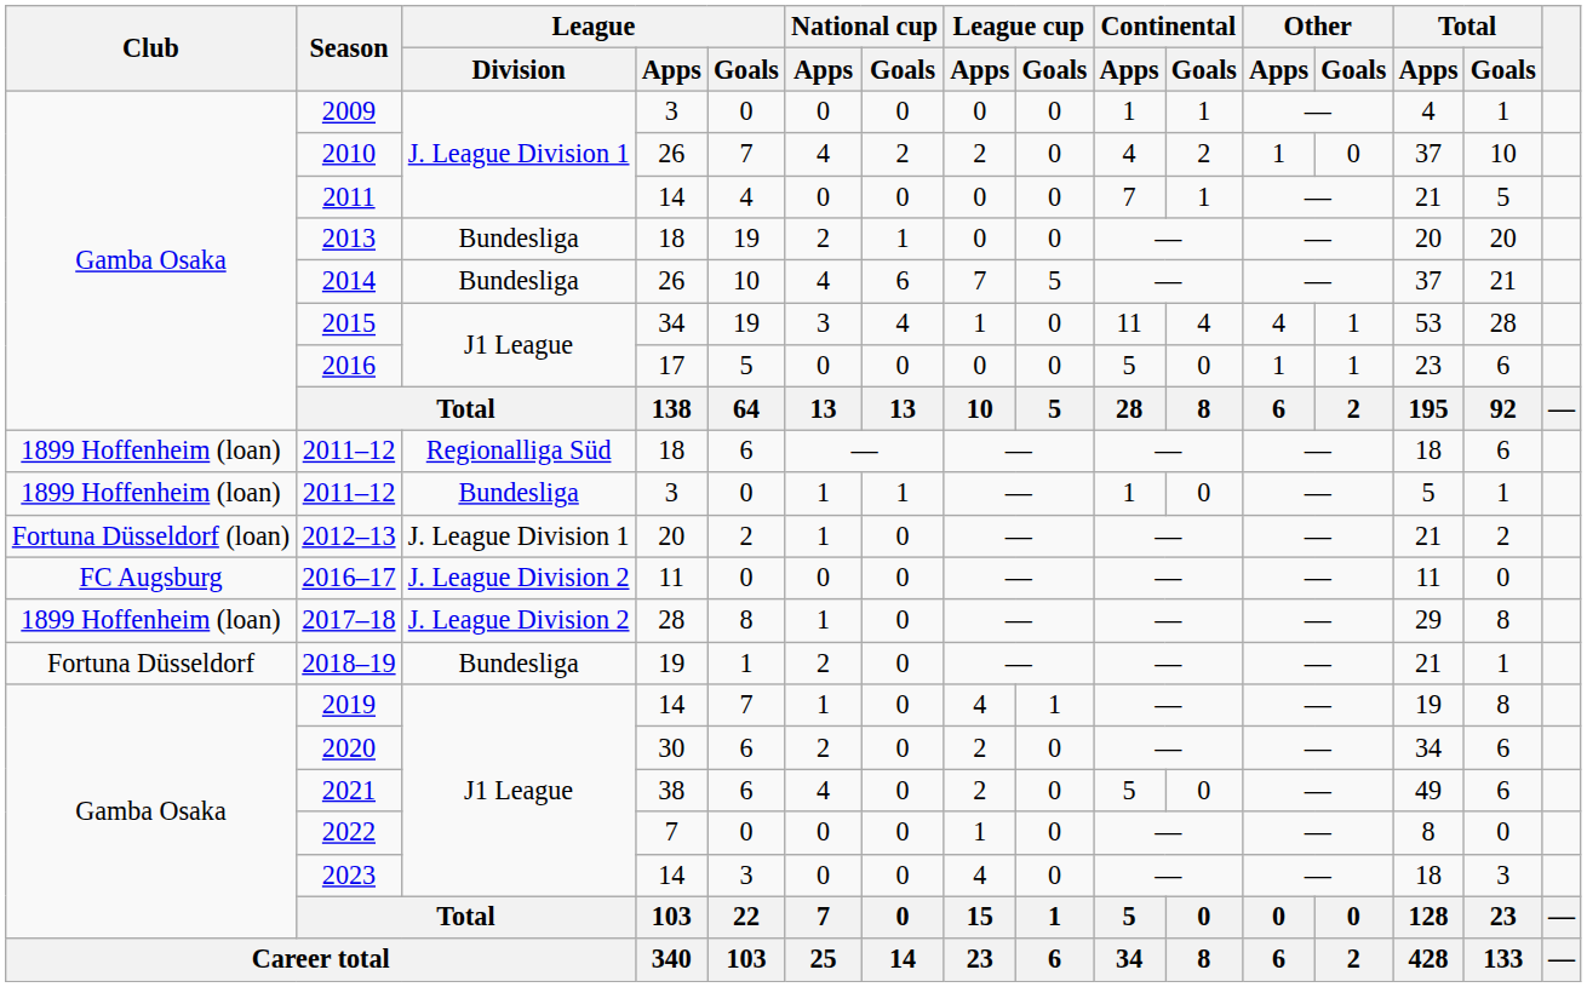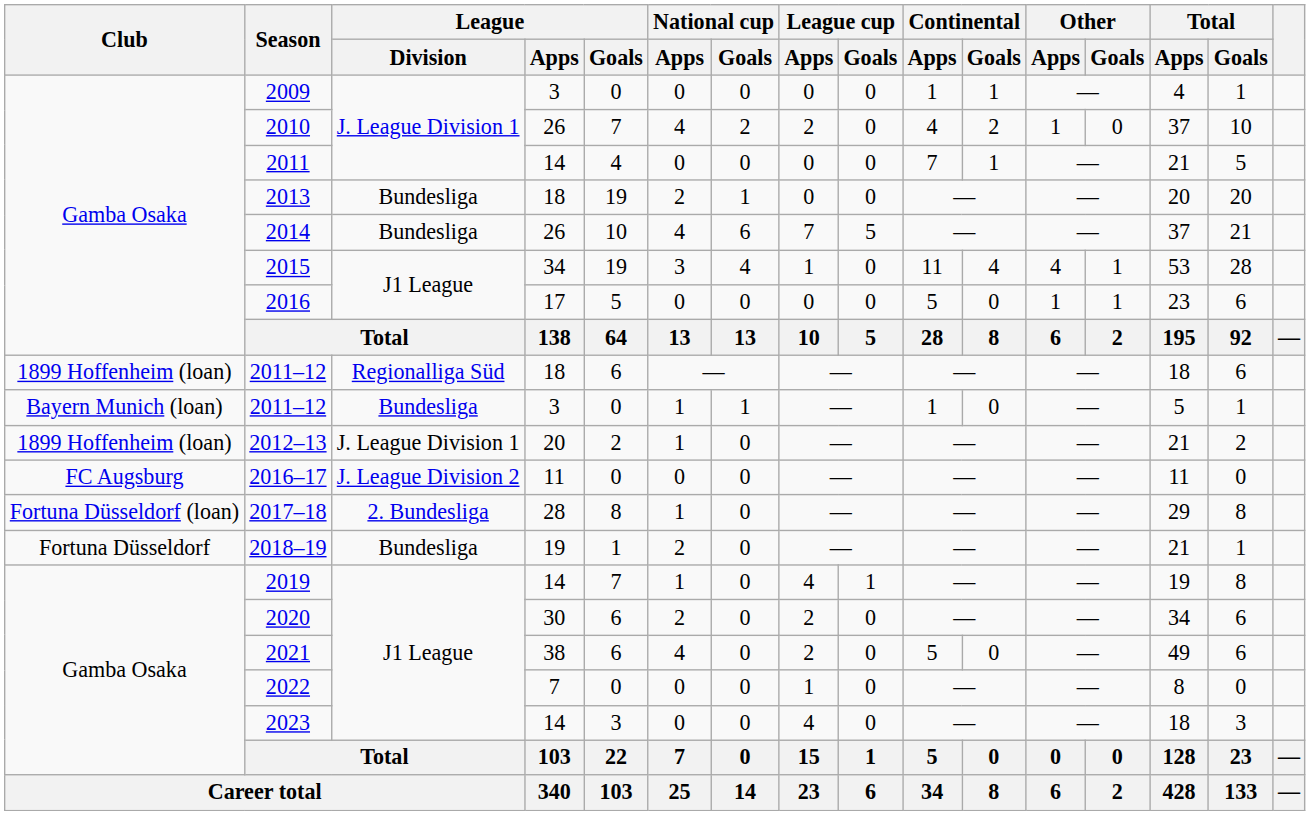 <table class="wikitable" style="text-align:center">
 <tr>
 <th rowspan="2">Club</th>
 <th rowspan="2">Season</th>
 <th colspan="3">League</th>
 <th colspan="2">National cup</th>
 <th colspan="2">League cup</th>
 <th colspan="2">Continental</th>
 <th colspan="2">Other</th>
 <th colspan="2">Total</th>
 <th rowspan="2"></th>
 </tr>
 <tr>
 <th>Division</th>
 <th>Apps</th>
 <th>Goals</th>
 <th>Apps</th>
 <th>Goals</th>
 <th>Apps</th>
 <th>Goals</th>
 <th>Apps</th>
 <th>Goals</th>
 <th>Apps</th>
 <th>Goals</th>
 <th>Apps</th>
 <th>Goals</th>
 </tr>
 <tr>
 <td rowspan="8"><a href='#'>Gamba Osaka</a></td>
 <td><a href='#'>2009</a></td>
 <td rowspan="3"><a href='#'>J. League Division 1</a></td>
 <td>3</td>
 <td>0</td>
 <td>0</td>
 <td>0</td>
 <td>0</td>
 <td>0</td>
 <td>1</td>
 <td>1</td>
 <td colspan="2">—</td>
 <td>4</td>
 <td>1</td>
 <td></td>
 </tr>
 <tr>
 <td><a href='#'>2010</a></td>
 <td>26</td>
 <td>7</td>
 <td>4</td>
 <td>2</td>
 <td>2</td>
 <td>0</td>
 <td>4</td>
 <td>2</td>
 <td>1</td>
 <td>0</td>
 <td>37</td>
 <td>10</td>
 <td></td>
 </tr>
 <tr>
 <td><a href='#'>2011</a></td>
 <td>14</td>
 <td>4</td>
 <td>0</td>
 <td>0</td>
 <td>0</td>
 <td>0</td>
 <td>7</td>
 <td>1</td>
 <td colspan="2">—</td>
 <td>21</td>
 <td>5</td>
 <td></td>
 </tr>
 <tr>
 <td><a href='#'>2013</a></td>
 <td>Bundesliga</td>
 <td>18</td>
 <td>19</td>
 <td>2</td>
 <td>1</td>
 <td>0</td>
 <td>0</td>
 <td colspan="2">—</td>
 <td colspan="2">—</td>
 <td>20</td>
 <td>20</td>
 <td></td>
 </tr>
 <tr>
 <td><a href='#'>2014</a></td>
 <td>Bundesliga</td>
 <td>26</td>
 <td>10</td>
 <td>4</td>
 <td>6</td>
 <td>7</td>
 <td>5</td>
 <td colspan="2">—</td>
 <td colspan="2">—</td>
 <td>37</td>
 <td>21</td>
 <td></td>
 </tr>
 <tr>
 <td><a href='#'>2015</a></td>
 <td rowspan="2">J1 League</td>
 <td>34</td>
 <td>19</td>
 <td>3</td>
 <td>4</td>
 <td>1</td>
 <td>0</td>
 <td>11</td>
 <td>4</td>
 <td>4</td>
 <td>1</td>
 <td>53</td>
 <td>28</td>
 <td></td>
 </tr>
 <tr>
 <td><a href='#'>2016</a></td>
 <td>17</td>
 <td>5</td>
 <td>0</td>
 <td>0</td>
 <td>0</td>
 <td>0</td>
 <td>5</td>
 <td>0</td>
 <td>1</td>
 <td>1</td>
 <td>23</td>
 <td>6</td>
 <td></td>
 </tr>
 <tr>
 <th colspan="2">Total</th>
 <th>138</th>
 <th>64</th>
 <th>13</th>
 <th>13</th>
 <th>10</th>
 <th>5</th>
 <th>28</th>
 <th>8</th>
 <th>6</th>
 <th>2</th>
 <th>195</th>
 <th>92</th>
 <th>—</th>
 </tr>
 <tr>
 <td><a href='#'>1899 Hoffenheim</a> (loan)</td>
 <td><a href='#'>2011–12</a></td>
 <td><a href='#'>Regionalliga Süd</a></td>
 <td>18</td>
 <td>6</td>
 <td colspan="2">—</td>
 <td colspan="2">—</td>
 <td colspan="2">—</td>
 <td colspan="2">—</td>
 <td>18</td>
 <td>6</td>
 <td></td>
 </tr>
 <tr>
-<td><a href='#'>1899 Hoffenheim</a> (loan)</td>
+<td><a href='#'>Bayern Munich</a> (loan)</td>
 <td><a href='#'>2011–12</a></td>
 <td><a href='#'>Bundesliga</a></td>
 <td>3</td>
 <td>0</td>
 <td>1</td>
 <td>1</td>
 <td colspan="2">—</td>
 <td>1</td>
 <td>0</td>
 <td colspan="2">—</td>
 <td>5</td>
 <td>1</td>
 <td></td>
 </tr>
 <tr>
-<td><a href='#'>Fortuna Düsseldorf</a> (loan)</td>
+<td><a href='#'>1899 Hoffenheim</a> (loan)</td>
 <td><a href='#'>2012–13</a></td>
 <td>J. League Division 1</td>
 <td>20</td>
 <td>2</td>
 <td>1</td>
 <td>0</td>
 <td colspan="2">—</td>
 <td colspan="2">—</td>
 <td colspan="2">—</td>
 <td>21</td>
 <td>2</td>
 <td></td>
 </tr>
 <tr>
 <td><a href='#'>FC Augsburg</a></td>
 <td><a href='#'>2016–17</a></td>
 <td><a href='#'>J. League Division 2</a></td>
 <td>11</td>
 <td>0</td>
 <td>0</td>
 <td>0</td>
 <td colspan="2">—</td>
 <td colspan="2">—</td>
 <td colspan="2">—</td>
 <td>11</td>
 <td>0</td>
 <td></td>
 </tr>
 <tr>
-<td><a href='#'>1899 Hoffenheim</a> (loan)</td>
+<td><a href='#'>Fortuna Düsseldorf</a> (loan)</td>
 <td><a href='#'>2017–18</a></td>
-<td><a href='#'>J. League Division 2</a></td>
+<td><a href='#'>2. Bundesliga</a></td>
 <td>28</td>
 <td>8</td>
 <td>1</td>
 <td>0</td>
 <td colspan="2">—</td>
 <td colspan="2">—</td>
 <td colspan="2">—</td>
 <td>29</td>
 <td>8</td>
 <td></td>
 </tr>
 <tr>
 <td>Fortuna Düsseldorf</td>
 <td><a href='#'>2018–19</a></td>
 <td>Bundesliga</td>
 <td>19</td>
 <td>1</td>
 <td>2</td>
 <td>0</td>
 <td colspan="2">—</td>
 <td colspan="2">—</td>
 <td colspan="2">—</td>
 <td>21</td>
 <td>1</td>
 <td></td>
 </tr>
 <tr>
 <td rowspan="6">Gamba Osaka</td>
 <td><a href='#'>2019</a></td>
 <td rowspan="5">J1 League</td>
 <td>14</td>
 <td>7</td>
 <td>1</td>
 <td>0</td>
 <td>4</td>
 <td>1</td>
 <td colspan="2">—</td>
 <td colspan="2">—</td>
 <td>19</td>
 <td>8</td>
 <td></td>
 </tr>
 <tr>
 <td><a href='#'>2020</a></td>
 <td>30</td>
 <td>6</td>
 <td>2</td>
 <td>0</td>
 <td>2</td>
 <td>0</td>
 <td colspan="2">—</td>
 <td colspan="2">—</td>
 <td>34</td>
 <td>6</td>
 <td></td>
 </tr>
 <tr>
 <td><a href='#'>2021</a></td>
 <td>38</td>
 <td>6</td>
 <td>4</td>
 <td>0</td>
 <td>2</td>
 <td>0</td>
 <td>5</td>
 <td>0</td>
 <td colspan="2">—</td>
 <td>49</td>
 <td>6</td>
 <td></td>
 </tr>
 <tr>
 <td><a href='#'>2022</a></td>
 <td>7</td>
 <td>0</td>
 <td>0</td>
 <td>0</td>
 <td>1</td>
 <td>0</td>
 <td colspan="2">—</td>
 <td colspan="2">—</td>
 <td>8</td>
 <td>0</td>
 <td></td>
 </tr>
 <tr>
 <td><a href='#'>2023</a></td>
 <td>14</td>
 <td>3</td>
 <td>0</td>
 <td>0</td>
 <td>4</td>
 <td>0</td>
 <td colspan="2">—</td>
 <td colspan="2">—</td>
 <td>18</td>
 <td>3</td>
 <td></td>
 </tr>
 <tr>
 <th colspan="2">Total</th>
 <th>103</th>
 <th>22</th>
 <th>7</th>
 <th>0</th>
 <th>15</th>
 <th>1</th>
 <th>5</th>
 <th>0</th>
 <th>0</th>
 <th>0</th>
 <th>128</th>
 <th>23</th>
 <th>—</th>
 </tr>
 <tr>
 <th colspan="3">Career total</th>
 <th>340</th>
 <th>103</th>
 <th>25</th>
 <th>14</th>
 <th>23</th>
 <th>6</th>
 <th>34</th>
 <th>8</th>
 <th>6</th>
 <th>2</th>
 <th>428</th>
 <th>133</th>
 <th>—</th>
 </tr>
 </table>
